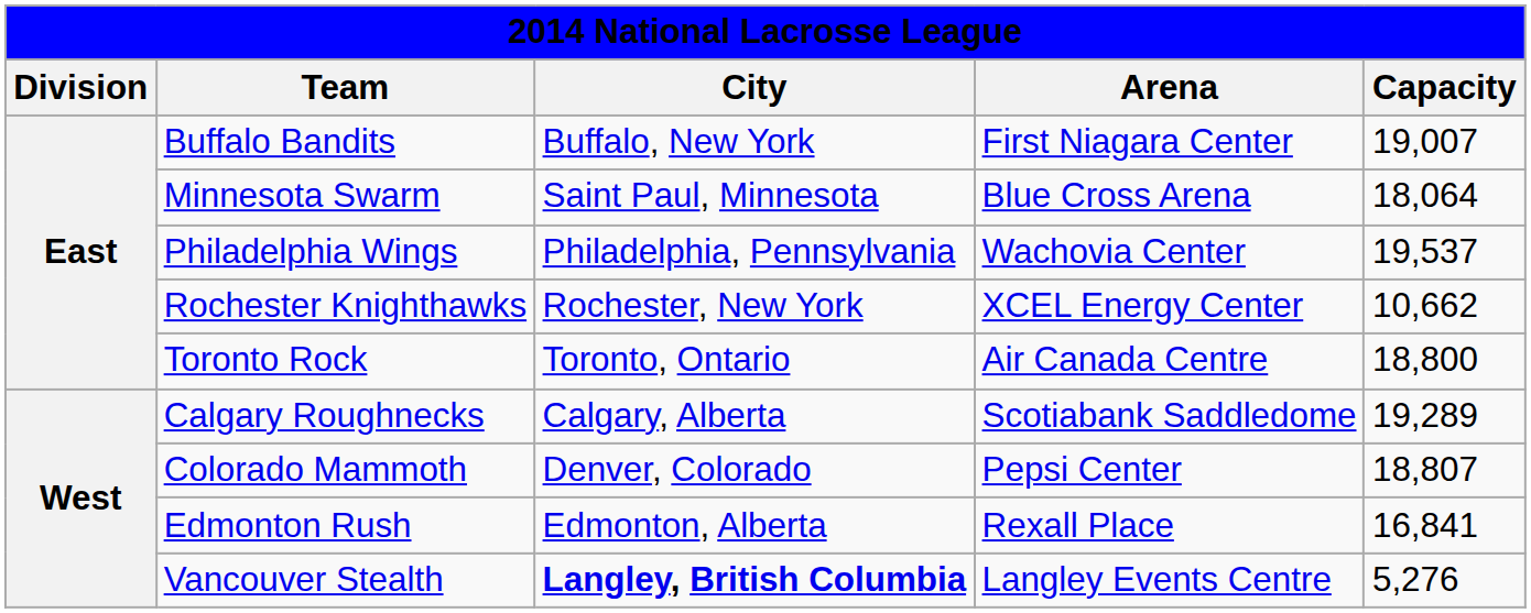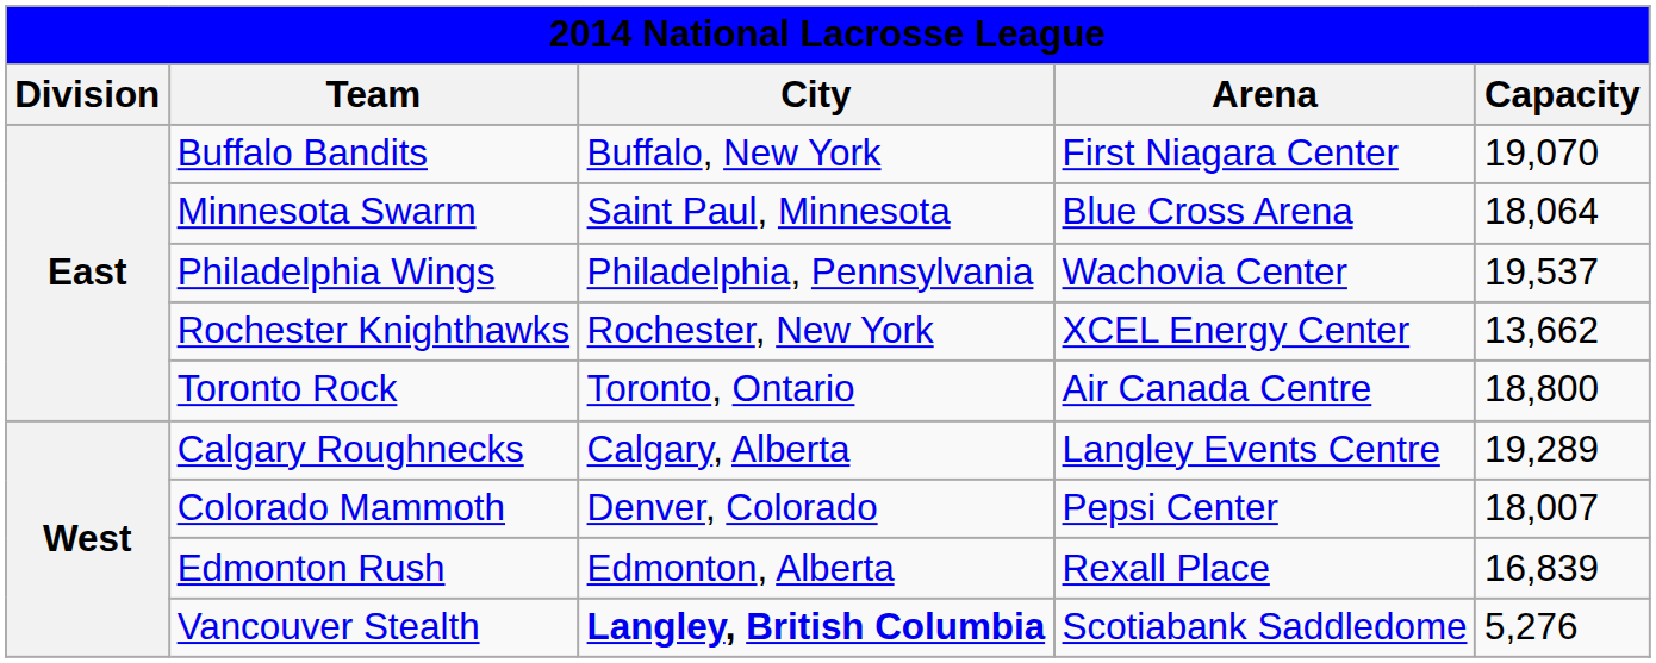 <table class="wikitable" style="width:auto">
 <tr>
 <td bgcolor="#0000FF" align="center" colspan="6"><strong><span>2014 National Lacrosse League</span></strong></td>
 </tr>
 <tr>
 <th>Division</th>
 <th>Team</th>
 <th>City</th>
 <th>Arena</th>
 <th>Capacity</th>
 </tr>
 <tr>
 <th rowspan="5">East</th>
 <td><a href='#'>Buffalo Bandits</a></td>
 <td><a href='#'>Buffalo</a>, <a href='#'>New York</a></td>
 <td><a href='#'>First Niagara Center</a></td>
-<td>19,007</td>
+<td>19,070</td>
 </tr>
 <tr>
 <td><a href='#'>Minnesota Swarm</a></td>
 <td><a href='#'>Saint Paul</a>, <a href='#'>Minnesota</a></td>
 <td><a href='#'>Blue Cross Arena</a></td>
 <td>18,064</td>
 </tr>
 <tr>
 <td><a href='#'>Philadelphia Wings</a></td>
 <td><a href='#'>Philadelphia</a>, <a href='#'>Pennsylvania</a></td>
 <td><a href='#'>Wachovia Center</a></td>
 <td>19,537</td>
 </tr>
 <tr>
 <td><a href='#'>Rochester Knighthawks</a></td>
 <td><a href='#'>Rochester</a>, <a href='#'>New York</a></td>
 <td><a href='#'>XCEL Energy Center</a></td>
-<td>10,662</td>
+<td>13,662</td>
 </tr>
 <tr>
 <td><a href='#'>Toronto Rock</a></td>
 <td><a href='#'>Toronto</a>, <a href='#'>Ontario</a></td>
 <td><a href='#'>Air Canada Centre</a></td>
 <td>18,800</td>
 </tr>
 <tr>
 <th rowspan="4">West</th>
 <td><a href='#'>Calgary Roughnecks</a></td>
 <td><a href='#'>Calgary</a>, <a href='#'>Alberta</a></td>
-<td><a href='#'>Scotiabank Saddledome</a></td>
+<td><a href='#'>Langley Events Centre</a></td>
 <td>19,289</td>
 </tr>
 <tr>
 <td><a href='#'>Colorado Mammoth</a></td>
 <td><a href='#'>Denver</a>, <a href='#'>Colorado</a></td>
 <td><a href='#'>Pepsi Center</a></td>
-<td>18,807</td>
+<td>18,007</td>
 </tr>
 <tr>
 <td><a href='#'>Edmonton Rush</a></td>
 <td><a href='#'>Edmonton</a>, <a href='#'>Alberta</a></td>
 <td><a href='#'>Rexall Place</a></td>
-<td>16,841</td>
+<td>16,839</td>
 </tr>
 <tr>
 <td><a href='#'>Vancouver Stealth</a></td>
 <td><strong><a href='#'>Langley</a>, <a href='#'>British Columbia</a></strong></td>
-<td><a href='#'>Langley Events Centre</a></td>
+<td><a href='#'>Scotiabank Saddledome</a></td>
 <td>5,276</td>
 </tr>
 </table>
